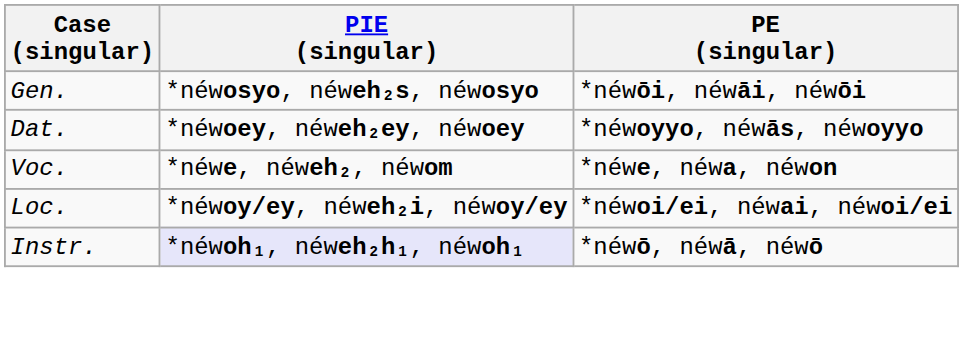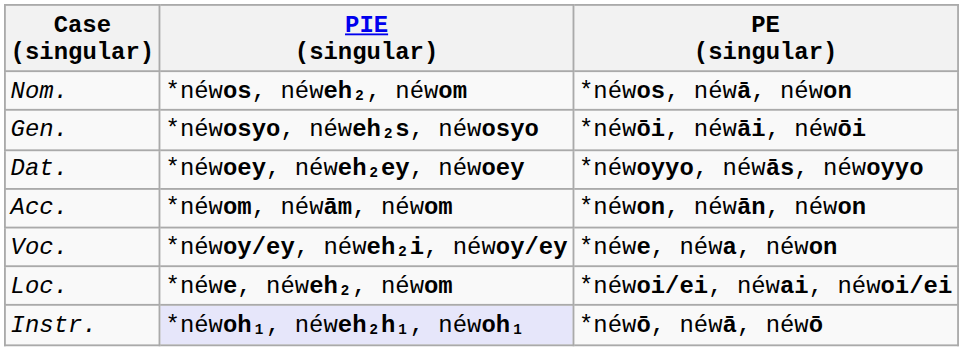 <table class="wikitable sortable">
 <tr>
 <th>Case<br>(singular)</th>
 <th><a href='#'>PIE</a><br>(singular)</th>
 <th>PE<br>(singular)</th>
+</tr>
+<tr>
+<td><em>Nom.</em></td>
+<td>*néw<strong>os</strong>, néw<strong>eh₂</strong>, néw<strong>om</strong></td>
+<td>*néw<strong>os</strong>, néw<strong>ā</strong>, néw<strong>on</strong></td>
 </tr>
 <tr>
 <td><em>Gen.</em></td>
 <td>*néw<strong>osyo</strong>, néw<strong>eh₂s</strong>, néw<strong>osyo</strong></td>
 <td>*néw<strong>ōi</strong>, néw<strong>āi</strong>, néw<strong>ōi</strong></td>
 </tr>
 <tr>
 <td><em>Dat.</em></td>
 <td>*néw<strong>oey</strong>, néw<strong>eh₂ey</strong>, néw<strong>oey</strong></td>
 <td>*néw<strong>oyyo</strong>, néw<strong>ās</strong>, néw<strong>oyyo</strong></td>
 </tr>
 <tr>
+<td><em>Acc.</em></td>
+<td>*néw<strong>om</strong>, néw<strong>ām</strong>, néw<strong>om</strong></td>
+<td>*néw<strong>on</strong>, néw<strong>ān</strong>, néw<strong>on</strong></td>
+</tr>
+<tr>
 <td><em>Voc.</em></td>
-<td>*néw<strong>e</strong>, néw<strong>eh₂</strong>, néw<strong>om</strong></td>
+<td>*néw<strong>oy/ey</strong>, néw<strong>eh₂i</strong>, néw<strong>oy/ey</strong></td>
 <td>*néw<strong>e</strong>, néw<strong>a</strong>, néw<strong>on</strong></td>
 </tr>
 <tr>
 <td><em>Loc.</em></td>
-<td>*néw<strong>oy/ey</strong>, néw<strong>eh₂i</strong>, néw<strong>oy/ey</strong></td>
+<td>*néw<strong>e</strong>, néw<strong>eh₂</strong>, néw<strong>om</strong></td>
 <td>*néw<strong>oi/ei</strong>, néw<strong>ai</strong>, néw<strong>oi/ei</strong></td>
 </tr>
 <tr>
 <td><em>Instr.</em></td>
 <td style="background: lavender;">*néw<strong>oh₁</strong>, néw<strong>eh₂h₁</strong>, néw<strong>oh₁</strong></td>
 <td>*néw<strong>ō</strong>, néw<strong>ā</strong>, néw<strong>ō</strong></td>
 </tr>
 </table>
